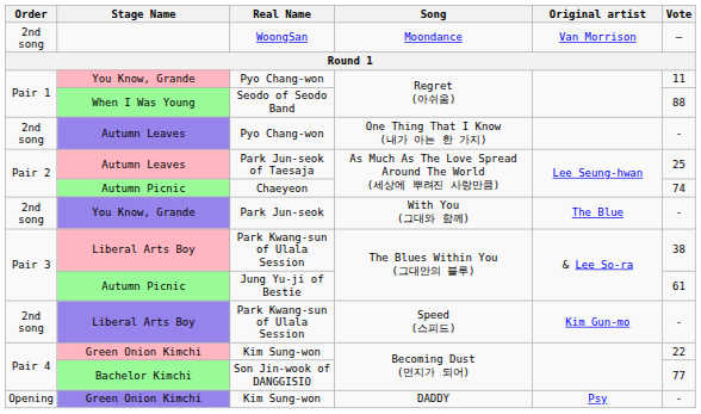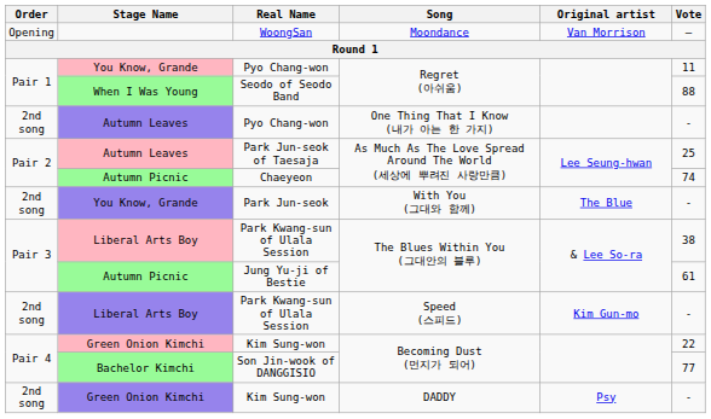 <table class="wikitable" style="text-align:center; width:95%;">
 <tr>
 <th style="width:1%;">Order</th>
 <th style="width:20%;">Stage Name</th>
 <th style="width:12%;">Real Name</th>
 <th style="width:23%;">Song</th>
 <th style="width:15%;">Original artist</th>
 <th style="width:1%;">Vote</th>
 </tr>
 <tr>
-<td>2nd song</td>
+<td>Opening</td>
 <td></td>
 <td><a href='#'>WoongSan</a></td>
 <td><a href='#'>Moondance</a></td>
 <td><a href='#'>Van Morrison</a></td>
 <td>—</td>
 </tr>
 <tr>
 <th colspan=6>Round 1</th>
 </tr>
 <tr>
 <td rowspan=2>Pair 1</td>
 <td bgcolor="lightpink">You Know, Grande</td>
 <td>Pyo Chang-won</td>
 <td rowspan=2>Regret<br>(아쉬움)</td>
 <td rowspan=2></td>
 <td>11</td>
 </tr>
 <tr>
 <td bgcolor="palegreen">When I Was Young</td>
 <td>Seodo of Seodo Band</td>
 <td>88</td>
 </tr>
 <tr>
 <td>2nd song</td>
 <td bgcolor="#9683EC">Autumn Leaves</td>
 <td>Pyo Chang-won</td>
 <td>One Thing That I Know<br>(내가 아는 한 가지)</td>
 <td></td>
 <td>-</td>
 </tr>
 <tr>
 <td rowspan=2>Pair 2</td>
 <td bgcolor="lightpink">Autumn Leaves</td>
 <td>Park Jun-seok of Taesaja</td>
 <td rowspan=2>As Much As The Love Spread Around The World<br>(세상에 뿌려진 사랑만큼)</td>
 <td rowspan=2><a href='#'>Lee Seung-hwan</a></td>
 <td>25</td>
 </tr>
 <tr>
 <td bgcolor="palegreen">Autumn Picnic</td>
 <td>Chaeyeon</td>
 <td>74</td>
 </tr>
 <tr>
 <td>2nd song</td>
 <td bgcolor="#9683EC">You Know, Grande</td>
 <td>Park Jun-seok</td>
 <td>With You<br>(그대와 함께)</td>
 <td><a href='#'>The Blue</a></td>
 <td>-</td>
 </tr>
 <tr>
 <td rowspan=2>Pair 3</td>
 <td bgcolor="lightpink">Liberal Arts Boy</td>
 <td>Park Kwang-sun of Ulala Session</td>
 <td rowspan=2>The Blues Within You<br>(그대안의 블루)</td>
 <td rowspan=2> & <a href='#'>Lee So-ra</a></td>
 <td>38</td>
 </tr>
 <tr>
 <td bgcolor="palegreen">Autumn Picnic</td>
 <td>Jung Yu-ji of Bestie</td>
 <td>61</td>
 </tr>
 <tr>
 <td>2nd song</td>
 <td bgcolor="#9683EC">Liberal Arts Boy</td>
 <td>Park Kwang-sun of Ulala Session</td>
 <td>Speed<br>(스피드)</td>
 <td><a href='#'>Kim Gun-mo</a></td>
 <td>-</td>
 </tr>
 <tr>
 <td rowspan=2>Pair 4</td>
 <td bgcolor="lightpink">Green Onion Kimchi</td>
 <td>Kim Sung-won</td>
 <td rowspan=2>Becoming Dust<br>(먼지가 되어)</td>
 <td rowspan=2></td>
 <td>22</td>
 </tr>
 <tr>
 <td bgcolor="palegreen">Bachelor Kimchi</td>
 <td>Son Jin-wook of DANGGISIO</td>
 <td>77</td>
 </tr>
 <tr>
-<td>Opening</td>
+<td>2nd song</td>
 <td bgcolor="#9683EC">Green Onion Kimchi</td>
 <td>Kim Sung-won</td>
 <td>DADDY</td>
 <td><a href='#'>Psy</a></td>
 <td>-</td>
 </tr>
 </table>
